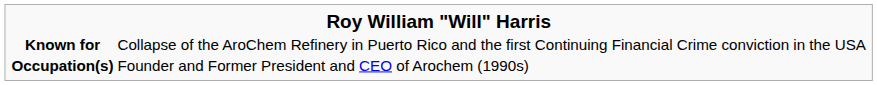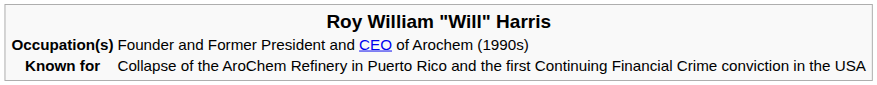 <table class="infobox biography vcard">
 <tr>
 <th colspan="2" class="infobox-above" style="font-size:125%;"><div>Roy William "Will" Harris</div></th>
 </tr>
 <tr>
+<th scope="row" class="infobox-label">Occupation(s)</th>
+<td class="infobox-data role">Founder and Former President and <a href='#'>CEO</a> of Arochem (1990s)</td>
+</tr>
+<tr>
 <th scope="row" class="infobox-label">Known for</th>
 <td class="infobox-data">Collapse of the AroChem Refinery in Puerto Rico and the first Continuing Financial Crime conviction in the USA</td>
 </tr>
-<tr>
-<th scope="row" class="infobox-label">Occupation(s)</th>
-<td class="infobox-data role">Founder and Former President and <a href='#'>CEO</a> of Arochem (1990s)</td>
-</tr>
 </table>
